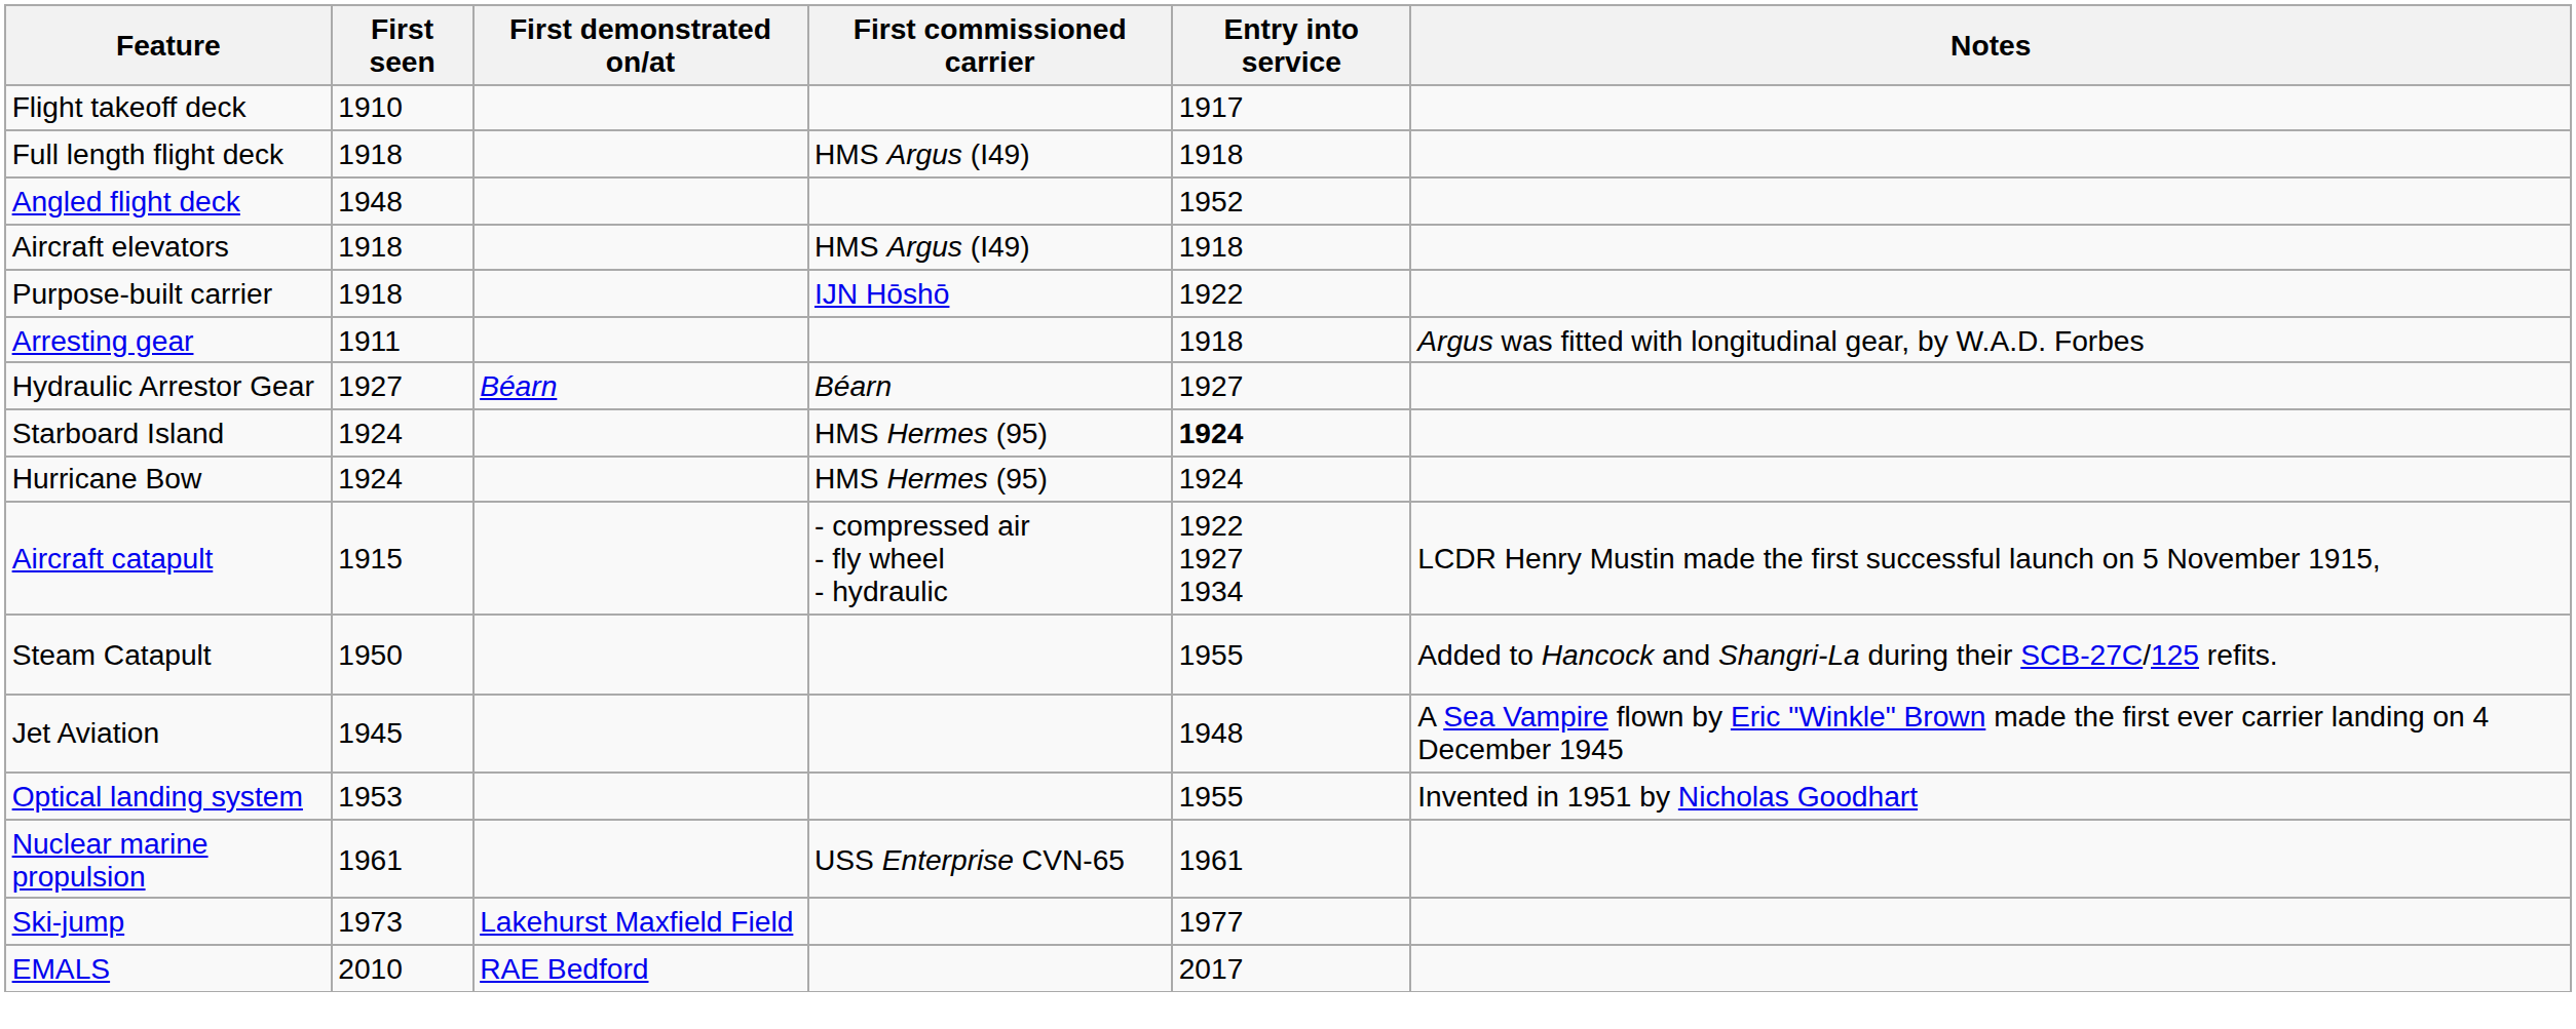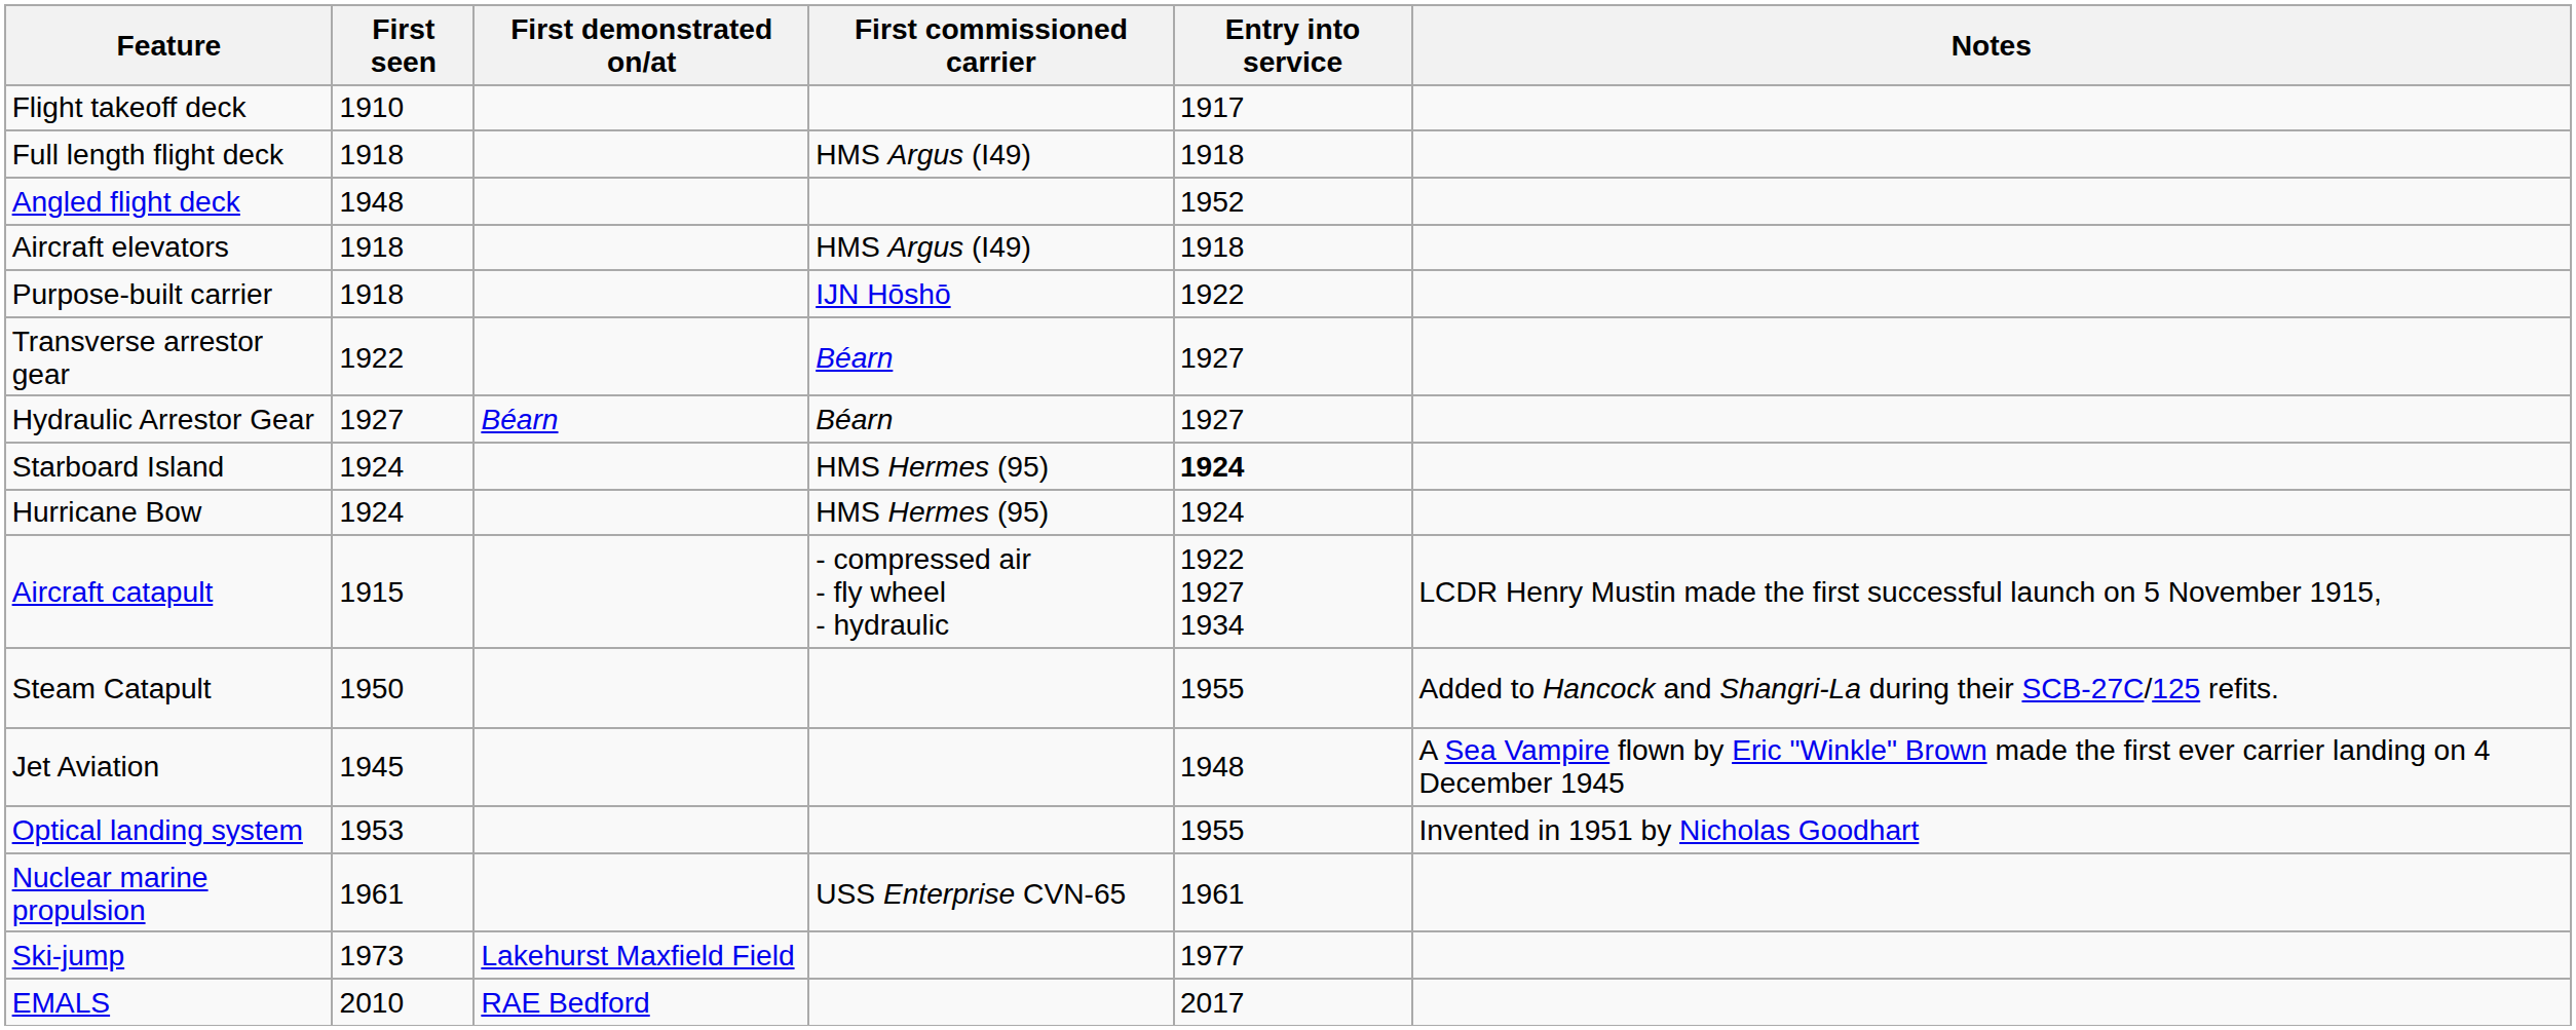 <table class="wikitable sortable"  style="font-size: 88%;">
 <tr>
 <th>Feature</th>
 <th>First seen</th>
 <th>First demonstrated on/at</th>
 <th>First commissioned carrier</th>
 <th>Entry into service</th>
 <th>Notes</th>
 </tr>
 <tr>
 <td>Flight takeoff deck</td>
 <td>1910</td>
 <td></td>
 <td></td>
 <td>1917</td>
 <td></td>
 </tr>
 <tr>
 <td>Full length flight deck</td>
 <td>1918</td>
 <td></td>
 <td>HMS <em>Argus</em> (I49)</td>
 <td>1918</td>
 <td></td>
 </tr>
 <tr>
 <td><a href='#'>Angled flight deck</a></td>
 <td>1948</td>
 <td></td>
 <td></td>
 <td>1952</td>
 <td></td>
 </tr>
 <tr>
 <td>Aircraft elevators</td>
 <td>1918</td>
 <td></td>
 <td>HMS <em>Argus</em> (I49)</td>
 <td>1918</td>
 <td></td>
 </tr>
 <tr>
 <td>Purpose-built carrier</td>
 <td>1918</td>
 <td></td>
 <td><a href='#'>IJN Hōshō</a></td>
 <td>1922</td>
 <td></td>
 </tr>
 <tr>
-<td><a href='#'>Arresting gear</a></td>
-<td>1911</td>
+<td>Transverse arrestor gear</td>
+<td>1922</td>
 <td></td>
+<td><a href='#'><em>Béarn</em></a></td>
+<td>1927</td>
 <td></td>
-<td>1918</td>
-<td><em>Argus</em> was fitted with longitudinal gear, by W.A.D. Forbes</td>
 </tr>
 <tr>
 <td>Hydraulic Arrestor Gear</td>
 <td>1927</td>
 <td><a href='#'><em>Béarn</em></a></td>
 <td><em>Béarn</em></td>
 <td>1927</td>
 <td></td>
 </tr>
 <tr>
 <td>Starboard Island</td>
 <td>1924</td>
 <td></td>
 <td>HMS <em>Hermes</em> (95)</td>
 <td><strong>1924</strong></td>
 <td></td>
 </tr>
 <tr>
 <td>Hurricane Bow</td>
 <td>1924</td>
 <td></td>
 <td>HMS <em>Hermes</em> (95)</td>
 <td>1924</td>
 <td></td>
 </tr>
 <tr>
 <td><a href='#'>Aircraft catapult</a></td>
 <td>1915</td>
 <td></td>
 <td> - compressed air<br>   - fly wheel<br> - hydraulic</td>
 <td>1922<br>1927<br>1934</td>
 <td>LCDR Henry Mustin made the first successful launch on 5 November 1915,</td>
 </tr>
 <tr>
 <td>Steam Catapult</td>
 <td>1950</td>
 <td></td>
 <td><br> <br></td>
 <td>1955</td>
 <td>Added to <em>Hancock</em> and <em>Shangri-La</em> during their <a href='#'>SCB-27C</a>/<a href='#'>125</a> refits.</td>
 </tr>
 <tr>
 <td>Jet Aviation</td>
 <td>1945</td>
 <td></td>
 <td></td>
 <td>1948</td>
 <td>A <a href='#'>Sea Vampire</a> flown by <a href='#'>Eric "Winkle" Brown</a> made the first  ever carrier landing on 4 December 1945</td>
 </tr>
 <tr>
 <td><a href='#'>Optical landing system</a></td>
 <td>1953</td>
 <td></td>
 <td></td>
 <td>1955</td>
 <td>Invented in 1951 by <a href='#'>Nicholas Goodhart</a></td>
 </tr>
 <tr>
 <td><a href='#'>Nuclear marine propulsion</a></td>
 <td>1961</td>
 <td></td>
 <td>USS <em>Enterprise</em> CVN-65</td>
 <td>1961</td>
 <td></td>
 </tr>
 <tr>
 <td><a href='#'>Ski-jump</a></td>
 <td>1973</td>
 <td><a href='#'>Lakehurst Maxfield Field</a></td>
 <td></td>
 <td>1977</td>
 <td></td>
 </tr>
 <tr>
 <td><a href='#'>EMALS</a></td>
 <td>2010</td>
 <td><a href='#'>RAE Bedford</a></td>
 <td></td>
 <td>2017</td>
 <td></td>
 </tr>
 </table>
